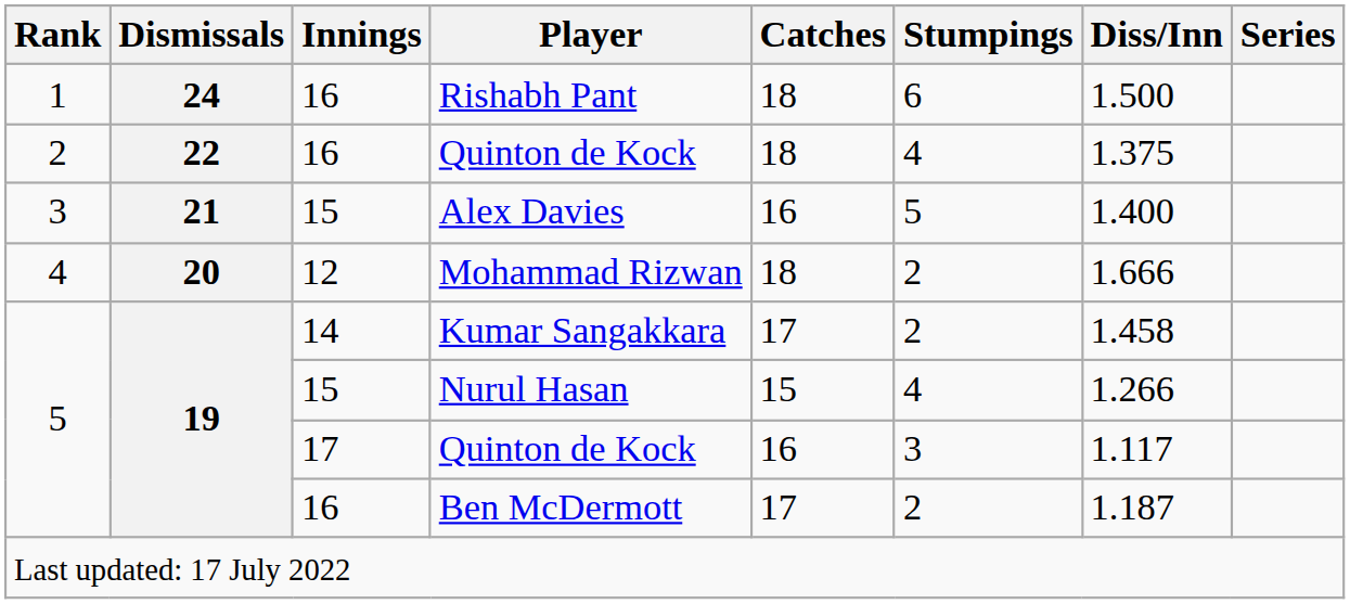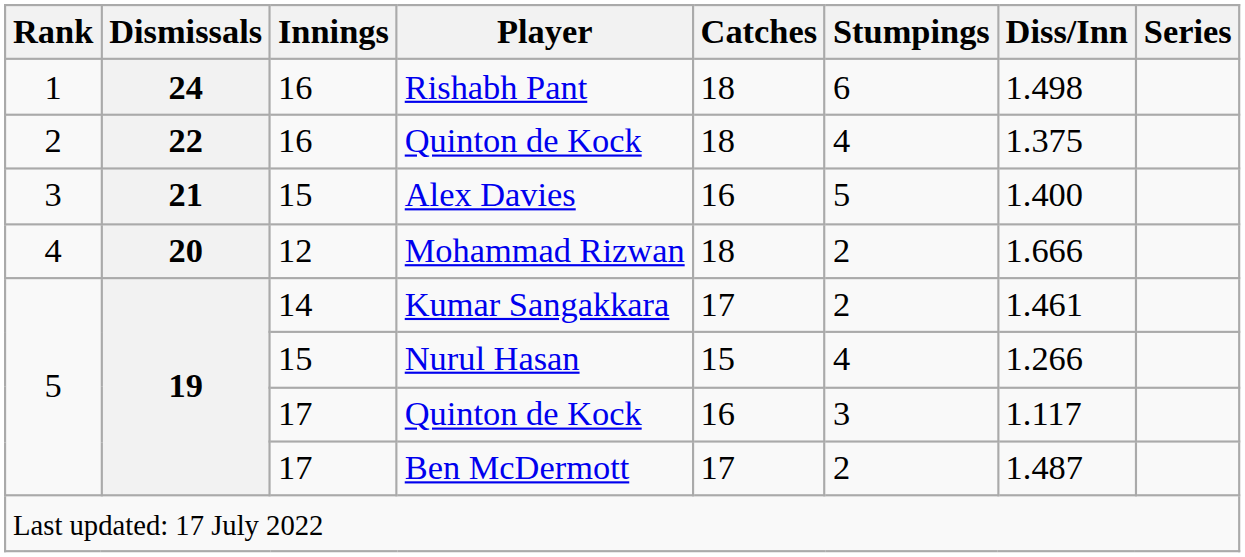 <table class="wikitable sortable">
 <tr>
 <th>Rank</th>
 <th>Dismissals</th>
 <th>Innings</th>
 <th>Player</th>
 <th>Catches</th>
 <th>Stumpings</th>
 <th>Diss/Inn</th>
 <th>Series</th>
 </tr>
 <tr>
 <td align=center>1</td>
 <th>24</th>
 <td>16</td>
 <td> <a href='#'>Rishabh Pant</a></td>
 <td>18</td>
 <td>6</td>
-<td>1.500</td>
+<td>1.498</td>
 <td></td>
 </tr>
 <tr>
 <td align=center>2</td>
 <th>22</th>
 <td>16</td>
 <td> <a href='#'>Quinton de Kock</a></td>
 <td>18</td>
 <td>4</td>
 <td>1.375</td>
 <td></td>
 </tr>
 <tr>
 <td align=center>3</td>
 <th>21</th>
 <td>15</td>
 <td> <a href='#'>Alex Davies</a></td>
 <td>16</td>
 <td>5</td>
 <td>1.400</td>
 <td></td>
 </tr>
 <tr>
 <td align=center>4</td>
 <th>20</th>
 <td>12</td>
 <td> <a href='#'>Mohammad Rizwan</a></td>
 <td>18</td>
 <td>2</td>
 <td>1.666</td>
 <td></td>
 </tr>
 <tr>
 <td align=center rowspan=4>5</td>
 <th rowspan=4>19</th>
 <td>14</td>
 <td> <a href='#'>Kumar Sangakkara</a></td>
 <td>17</td>
 <td>2</td>
-<td>1.458</td>
+<td>1.461</td>
 <td></td>
 </tr>
 <tr>
 <td>15</td>
 <td> <a href='#'>Nurul Hasan</a></td>
 <td>15</td>
 <td>4</td>
 <td>1.266</td>
 <td></td>
 </tr>
 <tr>
 <td>17</td>
 <td> <a href='#'>Quinton de Kock</a></td>
 <td>16</td>
 <td>3</td>
 <td>1.117</td>
 <td></td>
 </tr>
 <tr>
-<td>16</td>
+<td>17</td>
 <td> <a href='#'>Ben McDermott</a></td>
 <td>17</td>
 <td>2</td>
-<td>1.187</td>
+<td>1.487</td>
 <td></td>
 </tr>
 <tr>
 <td colspan=8><small>Last updated: 17 July 2022</small></td>
 </tr>
 </table>
